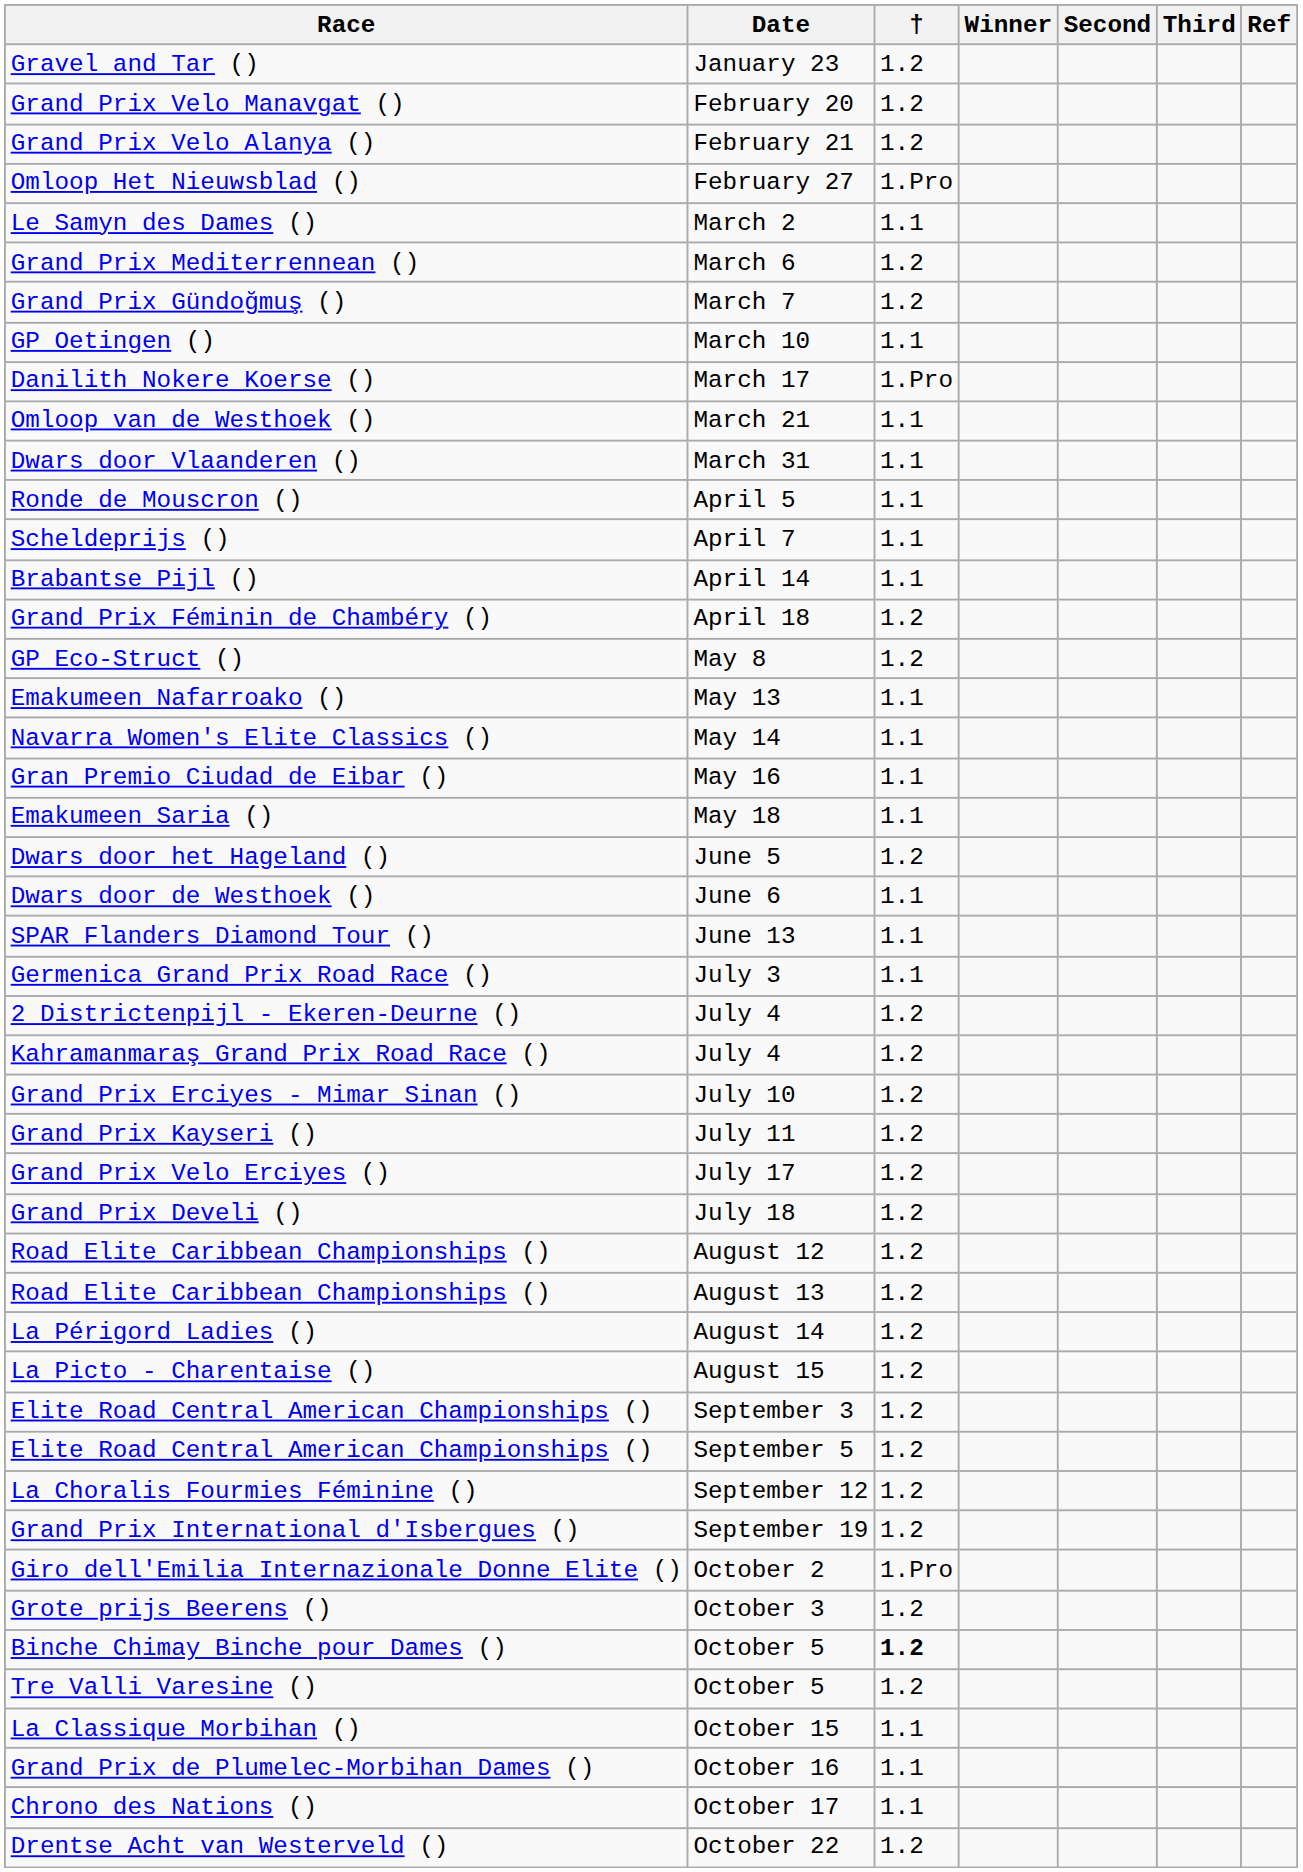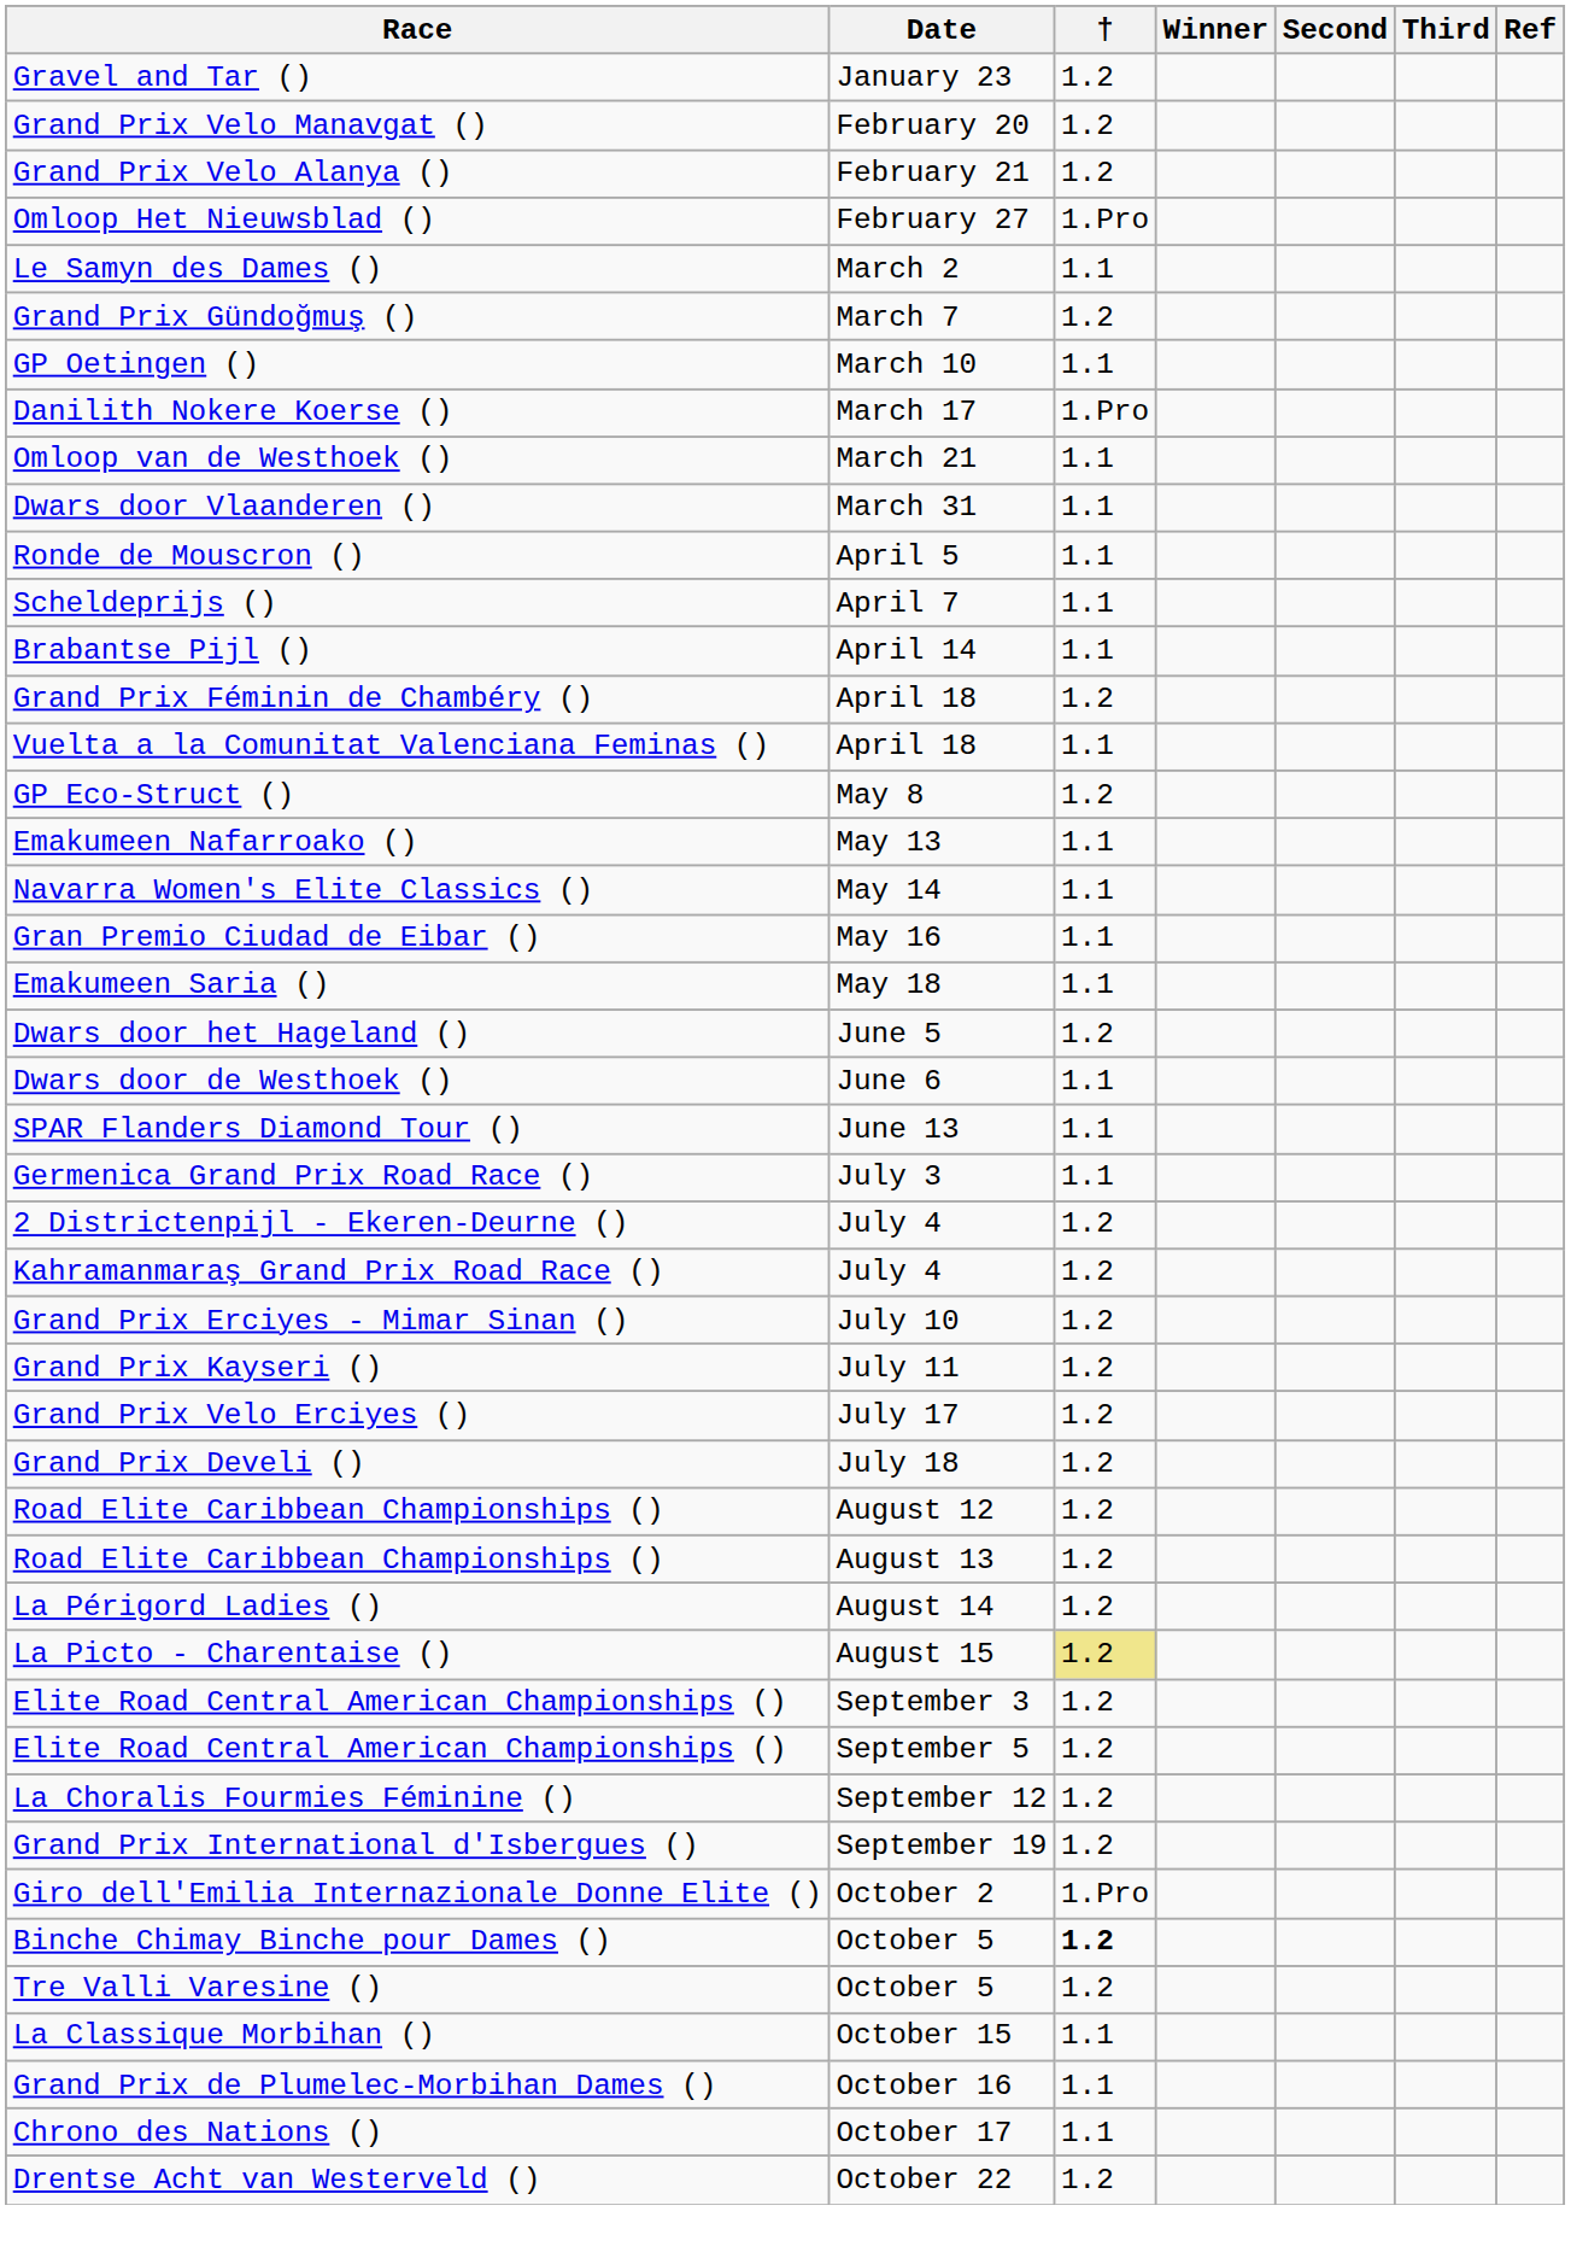 <table class="wikitable sortable">
 <tr>
 <th>Race</th>
 <th>Date</th>
 <th> †</th>
 <th>Winner</th>
 <th>Second</th>
 <th>Third</th>
 <th>Ref</th>
 </tr>
 <tr>
 <td> <a href='#'>Gravel and Tar</a> ()</td>
 <td>January 23</td>
 <td>1.2</td>
 <td></td>
 <td></td>
 <td></td>
 <td align=center></td>
 </tr>
 <tr>
 <td> <a href='#'>Grand Prix Velo Manavgat</a> ()</td>
 <td>February 20</td>
 <td>1.2</td>
 <td></td>
 <td></td>
 <td></td>
 <td align=center></td>
 </tr>
 <tr>
 <td> <a href='#'>Grand Prix Velo Alanya</a> ()</td>
 <td>February 21</td>
 <td>1.2</td>
 <td></td>
 <td></td>
 <td></td>
 <td align=center></td>
 </tr>
 <tr>
 <td> <a href='#'>Omloop Het Nieuwsblad</a> ()</td>
 <td>February 27</td>
 <td>1.Pro</td>
 <td></td>
 <td></td>
 <td></td>
 <td align=center></td>
 </tr>
 <tr>
 <td> <a href='#'>Le Samyn des Dames</a> ()</td>
 <td>March 2</td>
 <td>1.1</td>
 <td></td>
 <td></td>
 <td></td>
 <td align=center></td>
-</tr>
-<tr>
-<td> <a href='#'>Grand Prix Mediterrennean</a> ()</td>
-<td>March 6</td>
-<td>1.2</td>
-<td></td>
-<td></td>
-<td></td>
-<td></td>
 </tr>
 <tr>
 <td> <a href='#'>Grand Prix Gündoğmuş</a> ()</td>
 <td>March 7</td>
 <td>1.2</td>
 <td></td>
 <td></td>
 <td></td>
 <td></td>
 </tr>
 <tr>
 <td> <a href='#'>GP Oetingen</a> ()</td>
 <td>March 10</td>
 <td>1.1</td>
 <td></td>
 <td></td>
 <td></td>
 <td></td>
 </tr>
 <tr>
 <td> <a href='#'>Danilith Nokere Koerse</a> ()</td>
 <td>March 17</td>
 <td>1.Pro</td>
 <td></td>
 <td></td>
 <td></td>
 <td></td>
 </tr>
 <tr>
 <td> <a href='#'>Omloop van de Westhoek</a> ()</td>
 <td>March 21</td>
 <td>1.1</td>
 <td></td>
 <td></td>
 <td></td>
 <td></td>
 </tr>
 <tr>
 <td> <a href='#'>Dwars door Vlaanderen</a> ()</td>
 <td>March 31</td>
 <td>1.1</td>
 <td></td>
 <td></td>
 <td></td>
 <td align=center></td>
 </tr>
 <tr>
 <td> <a href='#'>Ronde de Mouscron</a> ()</td>
 <td>April 5</td>
 <td>1.1</td>
 <td></td>
 <td></td>
 <td></td>
 <td></td>
 </tr>
 <tr>
 <td> <a href='#'>Scheldeprijs</a> ()</td>
 <td>April 7</td>
 <td>1.1</td>
 <td></td>
 <td></td>
 <td></td>
 <td align=center></td>
 </tr>
 <tr>
 <td> <a href='#'>Brabantse Pijl</a> ()</td>
 <td>April 14</td>
 <td>1.1</td>
 <td></td>
 <td></td>
 <td></td>
 <td align=center></td>
 </tr>
 <tr>
 <td> <a href='#'>Grand Prix Féminin de Chambéry</a> ()</td>
 <td>April 18</td>
 <td>1.2</td>
+<td></td>
+<td></td>
+<td></td>
+<td></td>
+</tr>
+<tr>
+<td> <a href='#'>Vuelta a la Comunitat Valenciana Feminas</a> ()</td>
+<td>April 18</td>
+<td>1.1</td>
 <td></td>
 <td></td>
 <td></td>
 <td></td>
 </tr>
 <tr>
 <td> <a href='#'>GP Eco-Struct</a> ()</td>
 <td>May 8</td>
 <td>1.2</td>
 <td></td>
 <td></td>
 <td></td>
 <td></td>
 </tr>
 <tr>
 <td> <a href='#'>Emakumeen Nafarroako</a> ()</td>
 <td>May 13</td>
 <td>1.1</td>
 <td></td>
 <td></td>
 <td></td>
 <td></td>
 </tr>
 <tr>
 <td> <a href='#'>Navarra Women's Elite Classics</a> ()</td>
 <td>May 14</td>
 <td>1.1</td>
 <td></td>
 <td></td>
 <td></td>
 <td></td>
 </tr>
 <tr>
 <td> <a href='#'>Gran Premio Ciudad de Eibar</a> ()</td>
 <td>May 16</td>
 <td>1.1</td>
 <td></td>
 <td></td>
 <td></td>
 <td></td>
 </tr>
 <tr>
 <td> <a href='#'>Emakumeen Saria</a> ()</td>
 <td>May 18</td>
 <td>1.1</td>
 <td></td>
 <td></td>
 <td></td>
 <td></td>
 </tr>
 <tr>
 <td> <a href='#'>Dwars door het Hageland</a> ()</td>
 <td>June 5</td>
 <td>1.2</td>
 <td></td>
 <td></td>
 <td></td>
 <td></td>
 </tr>
 <tr>
 <td> <a href='#'>Dwars door de Westhoek</a> ()</td>
 <td>June 6</td>
 <td>1.1</td>
 <td></td>
 <td></td>
 <td></td>
 <td></td>
 </tr>
 <tr>
 <td> <a href='#'>SPAR Flanders Diamond Tour</a> ()</td>
 <td>June 13</td>
 <td>1.1</td>
 <td></td>
 <td></td>
 <td></td>
 <td></td>
 </tr>
 <tr>
 <td> <a href='#'>Germenica Grand Prix Road Race</a> ()</td>
 <td>July 3</td>
 <td>1.1</td>
 <td></td>
 <td></td>
 <td></td>
 <td></td>
 </tr>
 <tr>
 <td> <a href='#'>2 Districtenpijl - Ekeren-Deurne</a> ()</td>
 <td>July 4</td>
 <td>1.2</td>
 <td></td>
 <td></td>
 <td></td>
 <td></td>
 </tr>
 <tr>
 <td> <a href='#'>Kahramanmaraş Grand Prix Road Race</a> ()</td>
 <td>July 4</td>
 <td>1.2</td>
 <td></td>
 <td></td>
 <td></td>
 <td></td>
 </tr>
 <tr>
 <td> <a href='#'>Grand Prix Erciyes - Mimar Sinan</a> ()</td>
 <td>July 10</td>
 <td>1.2</td>
 <td></td>
 <td></td>
 <td></td>
 <td></td>
 </tr>
 <tr>
 <td> <a href='#'>Grand Prix Kayseri</a> ()</td>
 <td>July 11</td>
 <td>1.2</td>
 <td></td>
 <td></td>
 <td></td>
 <td></td>
 </tr>
 <tr>
 <td> <a href='#'>Grand Prix Velo Erciyes</a> ()</td>
 <td>July 17</td>
 <td>1.2</td>
 <td></td>
 <td></td>
 <td></td>
 <td></td>
 </tr>
 <tr>
 <td> <a href='#'>Grand Prix Develi</a> ()</td>
 <td>July 18</td>
 <td>1.2</td>
 <td></td>
 <td></td>
 <td></td>
 <td></td>
 </tr>
 <tr>
 <td> <a href='#'>Road Elite Caribbean Championships</a> ()</td>
 <td>August 12</td>
 <td>1.2</td>
 <td></td>
 <td></td>
 <td></td>
 <td></td>
 </tr>
 <tr>
 <td> <a href='#'>Road Elite Caribbean Championships</a> () </td>
 <td>August 13</td>
 <td>1.2</td>
 <td></td>
 <td></td>
 <td></td>
 <td></td>
 </tr>
 <tr>
 <td> <a href='#'>La Périgord Ladies</a> ()</td>
 <td>August 14</td>
 <td>1.2</td>
 <td></td>
 <td></td>
 <td></td>
 <td></td>
 </tr>
 <tr>
 <td> <a href='#'>La Picto - Charentaise</a> ()</td>
 <td>August 15</td>
-<td>1.2</td>
+<td style="background: khaki;">1.2</td>
 <td></td>
 <td></td>
 <td></td>
 <td></td>
 </tr>
 <tr>
 <td> <a href='#'>Elite Road Central American Championships</a> () </td>
 <td>September 3</td>
 <td>1.2</td>
 <td></td>
 <td></td>
 <td></td>
 <td></td>
 </tr>
 <tr>
 <td> <a href='#'>Elite Road Central American Championships</a> ()</td>
 <td>September 5</td>
 <td>1.2</td>
 <td></td>
 <td></td>
 <td></td>
 <td></td>
 </tr>
 <tr>
 <td> <a href='#'>La Choralis Fourmies Féminine</a> ()</td>
 <td>September 12</td>
 <td>1.2</td>
 <td></td>
 <td></td>
 <td></td>
 <td></td>
 </tr>
 <tr>
 <td> <a href='#'>Grand Prix International d'Isbergues</a> ()</td>
 <td>September 19</td>
 <td>1.2</td>
 <td></td>
 <td></td>
 <td></td>
 <td></td>
 </tr>
 <tr>
 <td> <a href='#'>Giro dell'Emilia Internazionale Donne Elite</a> ()</td>
 <td>October 2</td>
 <td>1.Pro</td>
-<td></td>
-<td></td>
-<td></td>
-<td></td>
-</tr>
-<tr>
-<td> <a href='#'>Grote prijs Beerens</a> ()</td>
-<td>October 3</td>
-<td>1.2</td>
 <td></td>
 <td></td>
 <td></td>
 <td></td>
 </tr>
 <tr>
 <td> <a href='#'>Binche Chimay Binche pour Dames</a> ()</td>
 <td>October 5</td>
 <td><strong>1.2</strong></td>
 <td></td>
 <td></td>
 <td></td>
 <td></td>
 </tr>
 <tr>
 <td> <a href='#'>Tre Valli Varesine</a> ()</td>
 <td>October 5</td>
 <td>1.2</td>
 <td></td>
 <td></td>
 <td></td>
 <td></td>
 </tr>
 <tr>
 <td> <a href='#'>La Classique Morbihan</a> ()</td>
 <td>October 15</td>
 <td>1.1</td>
 <td></td>
 <td></td>
 <td></td>
 <td></td>
 </tr>
 <tr>
 <td> <a href='#'>Grand Prix de Plumelec-Morbihan Dames</a> ()</td>
 <td>October 16</td>
 <td>1.1</td>
 <td></td>
 <td></td>
 <td></td>
 <td></td>
 </tr>
 <tr>
 <td> <a href='#'>Chrono des Nations</a> ()</td>
 <td>October 17</td>
 <td>1.1</td>
 <td></td>
 <td></td>
 <td></td>
 <td></td>
 </tr>
 <tr>
 <td> <a href='#'>Drentse Acht van Westerveld</a> ()</td>
 <td>October 22</td>
 <td>1.2</td>
 <td></td>
 <td></td>
 <td></td>
 <td></td>
 </tr>
 </table>
